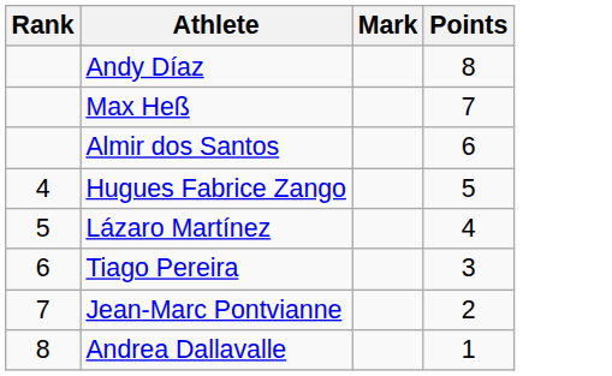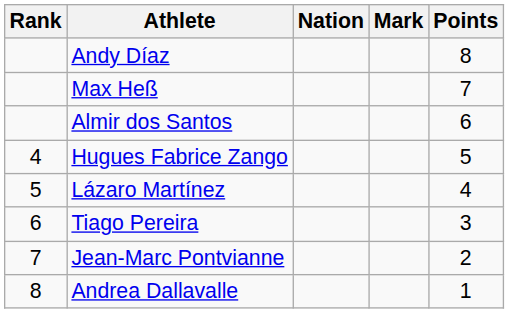 <table class="wikitable">
 <tr>
 <th scope="col">Rank</th>
 <th scope="col">Athlete</th>
+<th scope="col">Nation</th>
 <th scope="col">Mark</th>
 <th scope="col">Points</th>
 </tr>
 <tr>
 <td align=center></td>
 <td><a href='#'>Andy Díaz</a></td>
+<td></td>
 <td> </td>
 <td align=center>8</td>
 </tr>
 <tr>
 <td align=center></td>
 <td><a href='#'>Max Heß</a></td>
+<td></td>
 <td> </td>
 <td align=center>7</td>
 </tr>
 <tr>
 <td align=center></td>
 <td><a href='#'>Almir dos Santos</a></td>
+<td></td>
 <td> </td>
 <td align=center>6</td>
 </tr>
 <tr>
 <td align=center>4</td>
 <td><a href='#'>Hugues Fabrice Zango</a></td>
+<td></td>
 <td> </td>
 <td align=center>5</td>
 </tr>
 <tr>
 <td align=center>5</td>
 <td><a href='#'>Lázaro Martínez</a></td>
+<td></td>
 <td> </td>
 <td align=center>4</td>
 </tr>
 <tr>
 <td align=center>6</td>
 <td><a href='#'>Tiago Pereira</a></td>
+<td></td>
 <td> </td>
 <td align=center>3</td>
 </tr>
 <tr>
 <td align=center>7</td>
 <td><a href='#'>Jean-Marc Pontvianne</a></td>
+<td></td>
 <td> </td>
 <td align=center>2</td>
 </tr>
 <tr>
 <td align=center>8</td>
 <td><a href='#'>Andrea Dallavalle</a></td>
+<td></td>
 <td> </td>
 <td align=center>1</td>
 </tr>
 </table>
